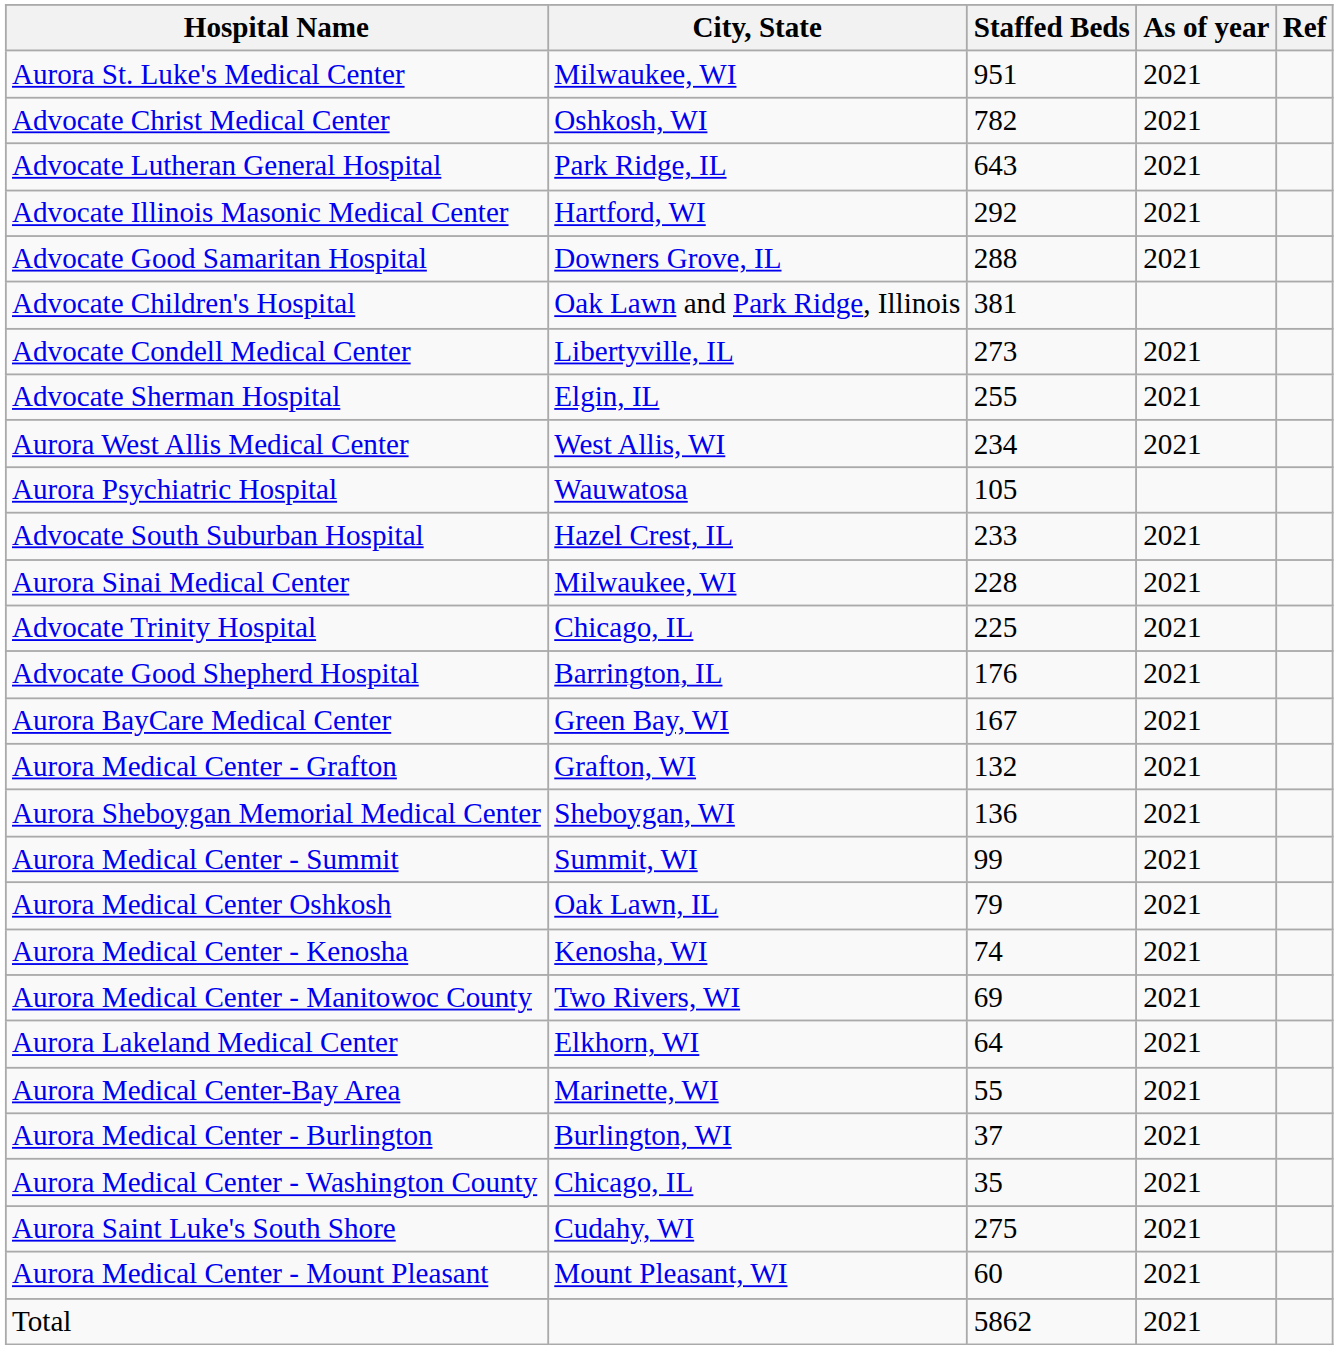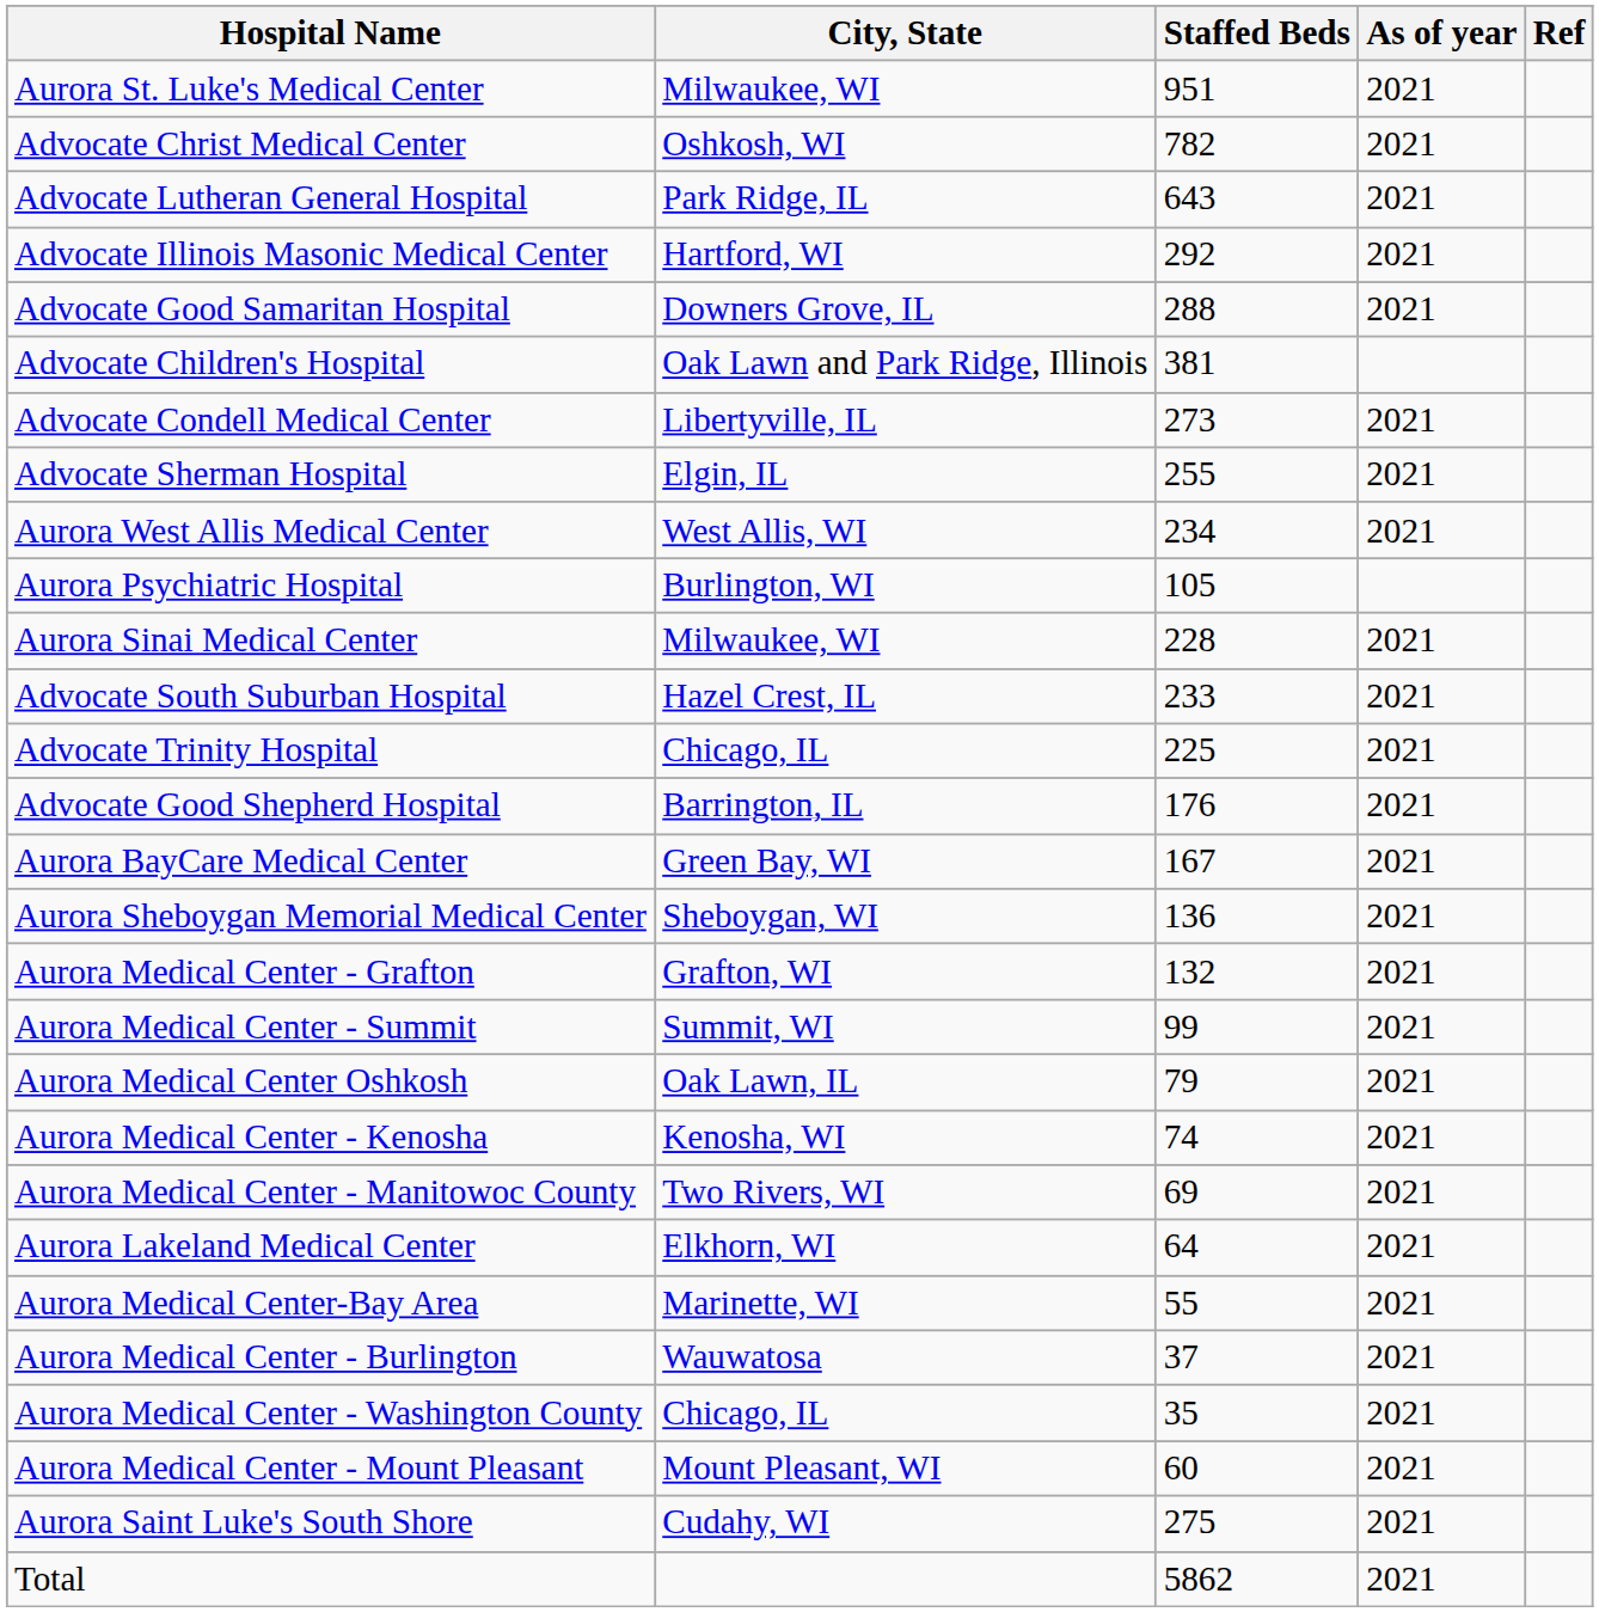 <table class="wikitable sortable" style="margin-left: auto; margin-right: auto; border: none;">
 <tr>
 <th>Hospital Name</th>
 <th>City, State</th>
 <th>Staffed Beds</th>
 <th>As of year</th>
 <th>Ref</th>
 </tr>
 <tr>
 <td><a href='#'>Aurora St. Luke's Medical Center</a></td>
 <td><a href='#'>Milwaukee, WI</a></td>
 <td>951</td>
 <td>2021</td>
 <td></td>
 </tr>
 <tr>
 <td><a href='#'>Advocate Christ Medical Center</a></td>
 <td><a href='#'>Oshkosh, WI</a></td>
 <td>782</td>
 <td>2021</td>
 <td></td>
 </tr>
 <tr>
 <td><a href='#'>Advocate Lutheran General Hospital</a></td>
 <td><a href='#'>Park Ridge, IL</a></td>
 <td>643</td>
 <td>2021</td>
 <td></td>
 </tr>
 <tr>
 <td><a href='#'>Advocate Illinois Masonic Medical Center</a></td>
 <td><a href='#'>Hartford, WI</a></td>
 <td>292</td>
 <td>2021</td>
 <td></td>
 </tr>
 <tr>
 <td><a href='#'>Advocate Good Samaritan Hospital</a></td>
 <td><a href='#'>Downers Grove, IL</a></td>
 <td>288</td>
 <td>2021</td>
 <td></td>
 </tr>
 <tr>
 <td><a href='#'>Advocate Children's Hospital</a></td>
 <td><a href='#'>Oak Lawn</a> and <a href='#'>Park Ridge</a>, Illinois</td>
 <td>381</td>
 <td></td>
 <td></td>
 </tr>
 <tr>
 <td><a href='#'>Advocate Condell Medical Center</a></td>
 <td><a href='#'>Libertyville, IL</a></td>
 <td>273</td>
 <td>2021</td>
 <td></td>
 </tr>
 <tr>
 <td><a href='#'>Advocate Sherman Hospital</a></td>
 <td><a href='#'>Elgin, IL</a></td>
 <td>255</td>
 <td>2021</td>
 <td></td>
 </tr>
 <tr>
 <td><a href='#'>Aurora West Allis Medical Center</a></td>
 <td><a href='#'>West Allis, WI</a></td>
 <td>234</td>
 <td>2021</td>
 <td></td>
 </tr>
 <tr>
 <td><a href='#'>Aurora Psychiatric Hospital</a></td>
-<td><a href='#'>Wauwatosa</a></td>
+<td><a href='#'>Burlington, WI</a></td>
 <td>105</td>
 <td></td>
+<td></td>
+</tr>
+<tr>
+<td><a href='#'>Aurora Sinai Medical Center</a></td>
+<td><a href='#'>Milwaukee, WI</a></td>
+<td>228</td>
+<td>2021</td>
 <td></td>
 </tr>
 <tr>
 <td><a href='#'>Advocate South Suburban Hospital</a></td>
 <td><a href='#'>Hazel Crest, IL</a></td>
 <td>233</td>
-<td>2021</td>
-<td></td>
-</tr>
-<tr>
-<td><a href='#'>Aurora Sinai Medical Center</a></td>
-<td><a href='#'>Milwaukee, WI</a></td>
-<td>228</td>
 <td>2021</td>
 <td></td>
 </tr>
 <tr>
 <td><a href='#'>Advocate Trinity Hospital</a></td>
 <td><a href='#'>Chicago, IL</a></td>
 <td>225</td>
 <td>2021</td>
 <td></td>
 </tr>
 <tr>
 <td><a href='#'>Advocate Good Shepherd Hospital</a></td>
 <td><a href='#'>Barrington, IL</a></td>
 <td>176</td>
 <td>2021</td>
 <td></td>
 </tr>
 <tr>
 <td><a href='#'>Aurora BayCare Medical Center</a></td>
 <td><a href='#'>Green Bay, WI</a></td>
 <td>167</td>
 <td>2021</td>
 <td></td>
 </tr>
 <tr>
-<td><a href='#'>Aurora Medical Center - Grafton</a></td>
-<td><a href='#'>Grafton, WI</a></td>
-<td>132</td>
+<td><a href='#'>Aurora Sheboygan Memorial Medical Center</a></td>
+<td><a href='#'>Sheboygan, WI</a></td>
+<td>136</td>
 <td>2021</td>
 <td></td>
 </tr>
 <tr>
-<td><a href='#'>Aurora Sheboygan Memorial Medical Center</a></td>
-<td><a href='#'>Sheboygan, WI</a></td>
-<td>136</td>
+<td><a href='#'>Aurora Medical Center - Grafton</a></td>
+<td><a href='#'>Grafton, WI</a></td>
+<td>132</td>
 <td>2021</td>
 <td></td>
 </tr>
 <tr>
 <td><a href='#'>Aurora Medical Center - Summit</a></td>
 <td><a href='#'>Summit, WI</a></td>
 <td>99</td>
 <td>2021</td>
 <td></td>
 </tr>
 <tr>
 <td><a href='#'>Aurora Medical Center Oshkosh</a></td>
 <td><a href='#'>Oak Lawn, IL</a></td>
 <td>79</td>
 <td>2021</td>
 <td></td>
 </tr>
 <tr>
 <td><a href='#'>Aurora Medical Center - Kenosha</a></td>
 <td><a href='#'>Kenosha, WI</a></td>
 <td>74</td>
 <td>2021</td>
 <td></td>
 </tr>
 <tr>
 <td><a href='#'>Aurora Medical Center - Manitowoc County</a></td>
 <td><a href='#'>Two Rivers, WI</a></td>
 <td>69</td>
 <td>2021</td>
 <td></td>
 </tr>
 <tr>
 <td><a href='#'>Aurora Lakeland Medical Center</a></td>
 <td><a href='#'>Elkhorn, WI</a></td>
 <td>64</td>
 <td>2021</td>
 <td></td>
 </tr>
 <tr>
 <td><a href='#'>Aurora Medical Center-Bay Area</a></td>
 <td><a href='#'>Marinette, WI</a></td>
 <td>55</td>
 <td>2021</td>
 <td></td>
 </tr>
 <tr>
 <td><a href='#'>Aurora Medical Center - Burlington</a></td>
-<td><a href='#'>Burlington, WI</a></td>
+<td><a href='#'>Wauwatosa</a></td>
 <td>37</td>
 <td>2021</td>
 <td></td>
 </tr>
 <tr>
 <td><a href='#'>Aurora Medical Center - Washington County</a></td>
 <td><a href='#'>Chicago, IL</a></td>
 <td>35</td>
 <td>2021</td>
 <td></td>
 </tr>
 <tr>
-<td><a href='#'>Aurora Saint Luke's South Shore</a></td>
-<td><a href='#'>Cudahy, WI</a></td>
-<td>275</td>
+<td><a href='#'>Aurora Medical Center - Mount Pleasant</a></td>
+<td><a href='#'>Mount Pleasant, WI</a></td>
+<td>60</td>
 <td>2021</td>
 <td></td>
 </tr>
 <tr>
-<td><a href='#'>Aurora Medical Center - Mount Pleasant</a></td>
-<td><a href='#'>Mount Pleasant, WI</a></td>
-<td>60</td>
+<td><a href='#'>Aurora Saint Luke's South Shore</a></td>
+<td><a href='#'>Cudahy, WI</a></td>
+<td>275</td>
 <td>2021</td>
 <td></td>
 </tr>
 <tr>
 <td>Total</td>
 <td></td>
 <td>5862</td>
 <td>2021</td>
 <td></td>
 </tr>
 </table>
